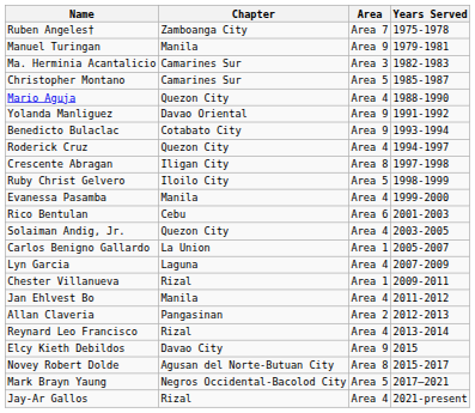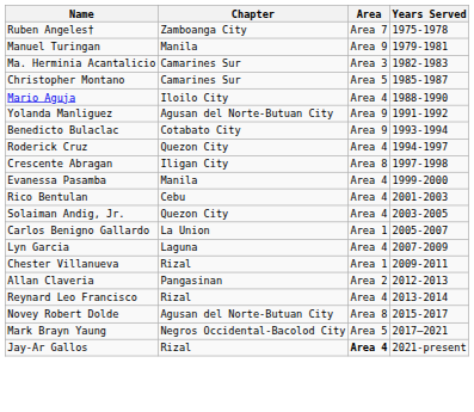 <table class="wikitable">
 <tr>
 <th>Name</th>
 <th>Chapter</th>
 <th>Area</th>
 <th>Years Served</th>
 </tr>
 <tr>
 <td>Ruben Angeles†</td>
 <td>Zamboanga City</td>
 <td>Area 7</td>
 <td>1975-1978</td>
 </tr>
 <tr>
 <td>Manuel Turingan</td>
 <td>Manila</td>
 <td>Area 9</td>
 <td>1979-1981</td>
 </tr>
 <tr>
 <td>Ma. Herminia Acantalicio</td>
 <td>Camarines Sur</td>
 <td>Area 3</td>
 <td>1982-1983</td>
 </tr>
 <tr>
 <td>Christopher Montano</td>
 <td>Camarines Sur</td>
 <td>Area 5</td>
 <td>1985-1987</td>
 </tr>
 <tr>
 <td><a href='#'>Mario Aguja</a></td>
-<td>Quezon City</td>
+<td>Iloilo City</td>
 <td>Area 4</td>
 <td>1988-1990</td>
 </tr>
 <tr>
 <td>Yolanda Manliguez</td>
-<td>Davao Oriental</td>
+<td>Agusan del Norte-Butuan City</td>
 <td>Area 9</td>
 <td>1991-1992</td>
 </tr>
 <tr>
 <td>Benedicto Bulaclac</td>
 <td>Cotabato City</td>
 <td>Area 9</td>
 <td>1993-1994</td>
 </tr>
 <tr>
 <td>Roderick Cruz</td>
 <td>Quezon City</td>
 <td>Area 4</td>
 <td>1994-1997</td>
 </tr>
 <tr>
 <td>Crescente Abragan</td>
 <td>Iligan City</td>
 <td>Area 8</td>
 <td>1997-1998</td>
 </tr>
 <tr>
-<td>Ruby Christ Gelvero</td>
-<td>Iloilo City</td>
-<td>Area 5</td>
-<td>1998-1999</td>
-</tr>
-<tr>
 <td>Evanessa Pasamba</td>
 <td>Manila</td>
 <td>Area 4</td>
 <td>1999-2000</td>
 </tr>
 <tr>
 <td>Rico Bentulan</td>
 <td>Cebu</td>
-<td>Area 6</td>
+<td>Area 4</td>
 <td>2001-2003</td>
 </tr>
 <tr>
 <td>Solaiman Andig, Jr.</td>
 <td>Quezon City</td>
 <td>Area 4</td>
 <td>2003-2005</td>
 </tr>
 <tr>
 <td>Carlos Benigno Gallardo</td>
 <td>La Union</td>
 <td>Area 1</td>
 <td>2005-2007</td>
 </tr>
 <tr>
 <td>Lyn Garcia</td>
 <td>Laguna</td>
 <td>Area 4</td>
 <td>2007-2009</td>
 </tr>
 <tr>
 <td>Chester Villanueva</td>
 <td>Rizal</td>
 <td>Area 1</td>
 <td>2009-2011</td>
 </tr>
 <tr>
-<td>Jan Ehlvest Bo</td>
-<td>Manila</td>
-<td>Area 4</td>
-<td>2011-2012</td>
-</tr>
-<tr>
 <td>Allan Claveria</td>
 <td>Pangasinan</td>
 <td>Area 2</td>
 <td>2012-2013</td>
 </tr>
 <tr>
 <td>Reynard Leo Francisco</td>
 <td>Rizal</td>
 <td>Area 4</td>
 <td>2013-2014</td>
-</tr>
-<tr>
-<td>Elcy Kieth Debildos</td>
-<td>Davao City</td>
-<td>Area 9</td>
-<td>2015</td>
 </tr>
 <tr>
 <td>Novey Robert Dolde</td>
 <td>Agusan del Norte-Butuan City</td>
 <td>Area 8</td>
 <td>2015-2017</td>
 </tr>
 <tr>
 <td>Mark Brayn Yaung</td>
 <td>Negros Occidental-Bacolod City</td>
 <td>Area 5</td>
 <td>2017–2021</td>
 </tr>
 <tr>
 <td>Jay-Ar Gallos</td>
 <td>Rizal</td>
-<td>Area 4</td>
+<td><strong>Area 4</strong></td>
 <td>2021-present</td>
 </tr>
 </table>
